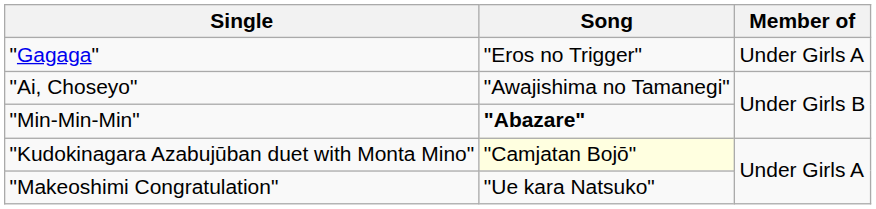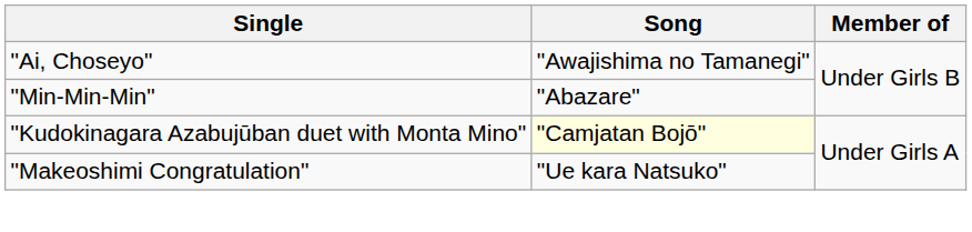 <table class="wikitable">
 <tr>
 <th>Single</th>
 <th>Song</th>
 <th>Member of</th>
-</tr>
-<tr>
-<td>"<a href='#'>Gagaga</a>"</td>
-<td>"Eros no Trigger"</td>
-<td>Under Girls A</td>
 </tr>
 <tr>
 <td>"Ai, Choseyo"</td>
 <td>"Awajishima no Tamanegi"</td>
 <td rowspan="2">Under Girls B</td>
 </tr>
 <tr>
 <td>"Min-Min-Min"</td>
-<td><strong>"Abazare"</strong></td>
+<td>"Abazare"</td>
 </tr>
 <tr>
 <td>"Kudokinagara Azabujūban duet with Monta Mino"</td>
 <td style="background: lightyellow;">"Camjatan Bojō"</td>
 <td rowspan="2">Under Girls A</td>
 </tr>
 <tr>
 <td>"Makeoshimi Congratulation"</td>
 <td>"Ue kara Natsuko"</td>
 </tr>
 </table>
